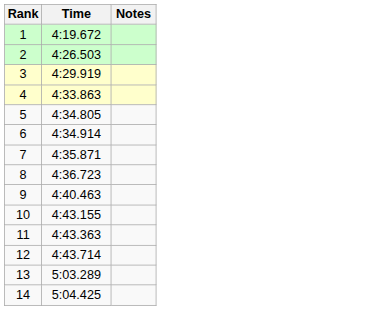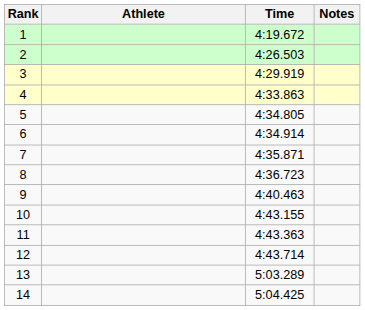 <table class=wikitable style="text-align:center">
 <tr>
 <th width=40>Rank</th>
+<th width=250>Athlete</th>
 <th width=80>Time</th>
 <th width=50>Notes</th>
 </tr>
 <tr bgcolor="ccffcc">
 <td>1</td>
+<td align=left></td>
 <td>4:19.672</td>
 <td></td>
 </tr>
 <tr bgcolor="ccffcc">
 <td>2</td>
+<td align=left></td>
 <td>4:26.503</td>
 <td></td>
 </tr>
 <tr bgcolor="#ffffcc">
 <td>3</td>
+<td align=left></td>
 <td>4:29.919</td>
 <td></td>
 </tr>
 <tr bgcolor="#ffffcc">
 <td>4</td>
+<td align=left></td>
 <td>4:33.863</td>
 <td></td>
 </tr>
 <tr>
 <td>5</td>
+<td align=left></td>
 <td>4:34.805</td>
 <td></td>
 </tr>
 <tr>
 <td>6</td>
+<td align=left></td>
 <td>4:34.914</td>
 <td></td>
 </tr>
 <tr>
 <td>7</td>
+<td align=left></td>
 <td>4:35.871</td>
 <td></td>
 </tr>
 <tr>
 <td>8</td>
+<td align=left></td>
 <td>4:36.723</td>
 <td></td>
 </tr>
 <tr>
 <td>9</td>
+<td align=left></td>
 <td>4:40.463</td>
 <td></td>
 </tr>
 <tr>
 <td>10</td>
+<td align=left></td>
 <td>4:43.155</td>
 <td></td>
 </tr>
 <tr>
 <td>11</td>
+<td align=left></td>
 <td>4:43.363</td>
 <td></td>
 </tr>
 <tr>
 <td>12</td>
+<td align=left></td>
 <td>4:43.714</td>
 <td></td>
 </tr>
 <tr>
 <td>13</td>
+<td align=left></td>
 <td>5:03.289</td>
 <td></td>
 </tr>
 <tr>
 <td>14</td>
+<td align=left></td>
 <td>5:04.425</td>
 <td></td>
 </tr>
 </table>
